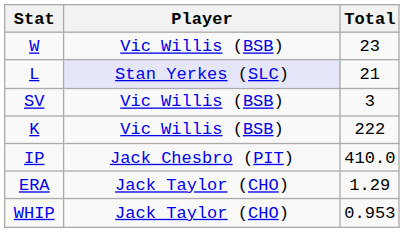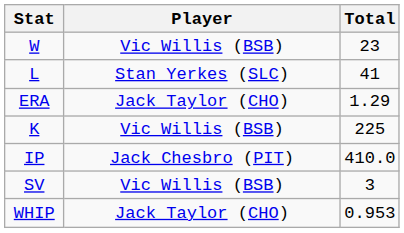 <table class="wikitable" style="text-align:center;">
 <tr>
 <th style="width:15%;">Stat</th>
 <th>Player</th>
 <th style="width:15%;">Total</th>
 </tr>
 <tr>
 <td><a href='#'>W</a></td>
 <td><a href='#'>Vic Willis</a> (<a href='#'>BSB</a>)</td>
 <td>23</td>
 </tr>
 <tr>
 <td><a href='#'>L</a></td>
-<td style="background: lavender;"><a href='#'>Stan Yerkes</a> (<a href='#'>SLC</a>)</td>
-<td>21</td>
+<td><a href='#'>Stan Yerkes</a> (<a href='#'>SLC</a>)</td>
+<td>41</td>
+</tr>
+<tr>
+<td><a href='#'>ERA</a></td>
+<td><a href='#'>Jack Taylor</a> (<a href='#'>CHO</a>)</td>
+<td>1.29</td>
+</tr>
+<tr>
+<td><a href='#'>K</a></td>
+<td><a href='#'>Vic Willis</a> (<a href='#'>BSB</a>)</td>
+<td>225</td>
+</tr>
+<tr>
+<td><a href='#'>IP</a></td>
+<td><a href='#'>Jack Chesbro</a> (<a href='#'>PIT</a>)</td>
+<td>410.0</td>
 </tr>
 <tr>
 <td><a href='#'>SV</a></td>
 <td><a href='#'>Vic Willis</a> (<a href='#'>BSB</a>)</td>
 <td>3</td>
 </tr>
 <tr>
-<td><a href='#'>K</a></td>
-<td><a href='#'>Vic Willis</a> (<a href='#'>BSB</a>)</td>
-<td>222</td>
-</tr>
-<tr>
-<td><a href='#'>IP</a></td>
-<td><a href='#'>Jack Chesbro</a> (<a href='#'>PIT</a>)</td>
-<td>410.0</td>
-</tr>
-<tr>
-<td><a href='#'>ERA</a></td>
-<td><a href='#'>Jack Taylor</a> (<a href='#'>CHO</a>)</td>
-<td>1.29</td>
-</tr>
-<tr>
 <td><a href='#'>WHIP</a></td>
 <td><a href='#'>Jack Taylor</a> (<a href='#'>CHO</a>)</td>
 <td>0.953</td>
 </tr>
 </table>
